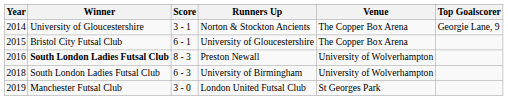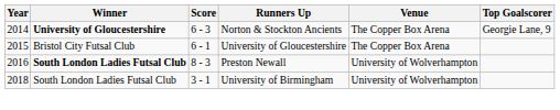 <table class="wikitable">
 <tr>
 <th>Year</th>
 <th>Winner</th>
 <th>Score</th>
 <th>Runners Up</th>
 <th>Venue</th>
 <th>Top Goalscorer</th>
 </tr>
 <tr>
 <td>2014</td>
-<td>University of Gloucestershire</td>
-<td>3 - 1</td>
+<td><strong>University of Gloucestershire</strong></td>
+<td>6 - 3</td>
 <td>Norton & Stockton Ancients</td>
 <td>The Copper Box Arena</td>
 <td>Georgie Lane, 9</td>
 </tr>
 <tr>
 <td>2015</td>
 <td>Bristol City Futsal Club</td>
 <td>6 - 1</td>
 <td>University of Gloucestershire</td>
 <td>The Copper Box Arena</td>
 <td></td>
 </tr>
 <tr>
 <td>2016</td>
 <td><strong>South London Ladies Futsal Club</strong></td>
 <td>8 - 3</td>
 <td>Preston Newall</td>
 <td>University of Wolverhampton</td>
 <td></td>
 </tr>
 <tr>
 <td>2018</td>
 <td>South London Ladies Futsal Club</td>
-<td>6 - 3</td>
+<td>3 - 1</td>
 <td>University of Birmingham</td>
 <td>University of Wolverhampton</td>
 <td></td>
 </tr>
-<tr>
-<td>2019</td>
-<td>Manchester Futsal Club</td>
-<td>3 - 0</td>
-<td>London United Futsal Club</td>
-<td>St Georges Park</td>
-<td></td>
-</tr>
 </table>
